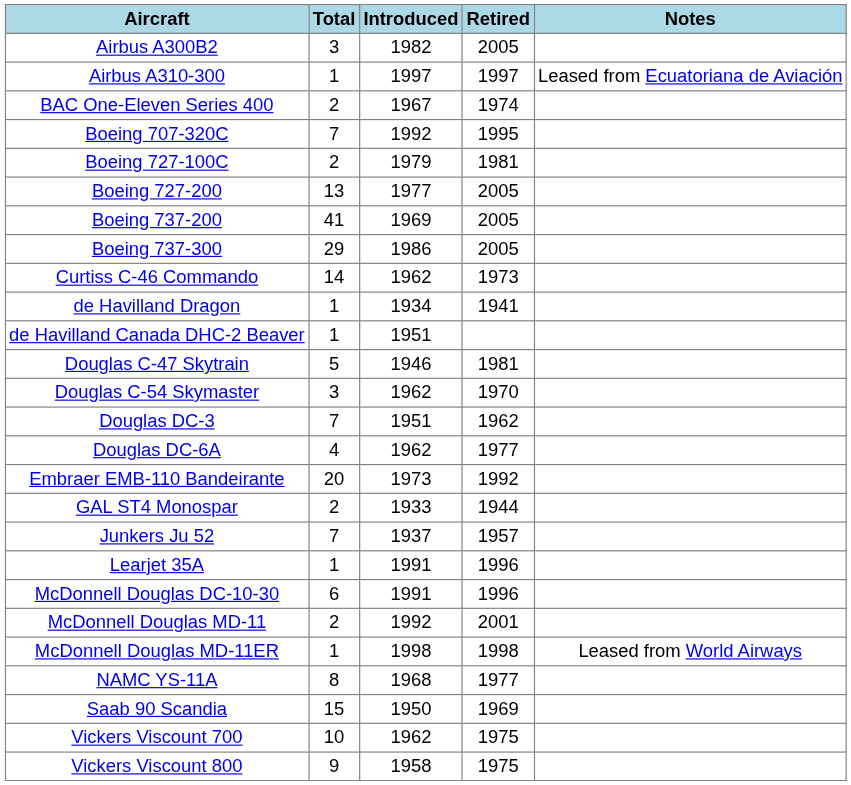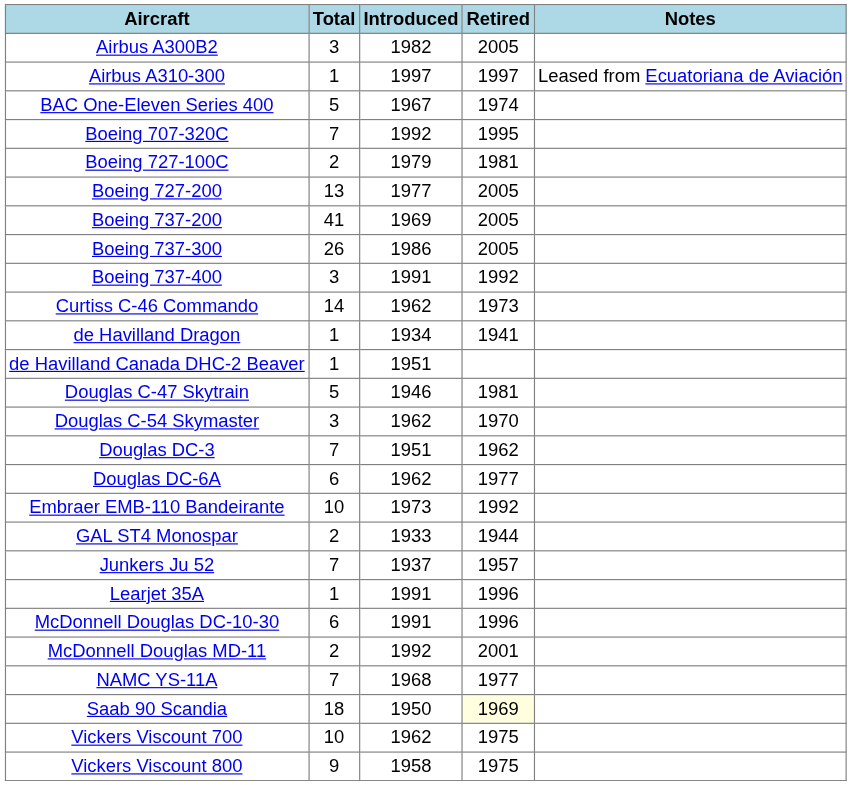 <table class="toccolours" border="1" cellpadding="3" style="border-collapse:collapse;text-align:center;margin:1em auto;">
 <tr bgcolor=lightblue>
 <th>Aircraft</th>
 <th>Total</th>
 <th>Introduced</th>
 <th>Retired</th>
 <th>Notes</th>
 </tr>
 <tr>
 <td><a href='#'>Airbus A300B2</a></td>
 <td>3</td>
 <td>1982</td>
 <td>2005</td>
 <td></td>
 </tr>
 <tr>
 <td><a href='#'>Airbus A310-300</a></td>
 <td>1</td>
 <td>1997</td>
 <td>1997</td>
 <td>Leased from <a href='#'>Ecuatoriana de Aviación</a></td>
 </tr>
 <tr>
 <td><a href='#'>BAC One-Eleven Series 400</a></td>
-<td>2</td>
+<td>5</td>
 <td>1967</td>
 <td>1974</td>
 <td></td>
 </tr>
 <tr>
 <td><a href='#'>Boeing 707-320C</a></td>
 <td>7</td>
 <td>1992</td>
 <td>1995</td>
 <td></td>
 </tr>
 <tr>
 <td><a href='#'>Boeing 727-100C</a></td>
 <td>2</td>
 <td>1979</td>
 <td>1981</td>
 <td></td>
 </tr>
 <tr>
 <td><a href='#'>Boeing 727-200</a></td>
 <td>13</td>
 <td>1977</td>
 <td>2005</td>
 <td></td>
 </tr>
 <tr>
 <td><a href='#'>Boeing 737-200</a></td>
 <td>41</td>
 <td>1969</td>
 <td>2005</td>
 <td></td>
 </tr>
 <tr>
 <td><a href='#'>Boeing 737-300</a></td>
-<td>29</td>
+<td>26</td>
 <td>1986</td>
 <td>2005</td>
+<td></td>
+</tr>
+<tr>
+<td><a href='#'>Boeing 737-400</a></td>
+<td>3</td>
+<td>1991</td>
+<td>1992</td>
 <td></td>
 </tr>
 <tr>
 <td><a href='#'>Curtiss C-46 Commando</a></td>
 <td>14</td>
 <td>1962</td>
 <td>1973</td>
 <td></td>
 </tr>
 <tr>
 <td><a href='#'>de Havilland Dragon</a></td>
 <td>1</td>
 <td>1934</td>
 <td>1941</td>
 <td></td>
 </tr>
 <tr>
 <td><a href='#'>de Havilland Canada DHC-2 Beaver</a></td>
 <td>1</td>
 <td>1951</td>
 <td></td>
 <td></td>
 </tr>
 <tr>
 <td><a href='#'>Douglas C-47 Skytrain</a></td>
 <td>5</td>
 <td>1946</td>
 <td>1981</td>
 <td></td>
 </tr>
 <tr>
 <td><a href='#'>Douglas C-54 Skymaster</a></td>
 <td>3</td>
 <td>1962</td>
 <td>1970</td>
 <td></td>
 </tr>
 <tr>
 <td><a href='#'>Douglas DC-3</a></td>
 <td>7</td>
 <td>1951</td>
 <td>1962</td>
 <td></td>
 </tr>
 <tr>
 <td><a href='#'>Douglas DC-6A</a></td>
-<td>4</td>
+<td>6</td>
 <td>1962</td>
 <td>1977</td>
 <td></td>
 </tr>
 <tr>
 <td><a href='#'>Embraer EMB-110 Bandeirante</a></td>
-<td>20</td>
+<td>10</td>
 <td>1973</td>
 <td>1992</td>
 <td></td>
 </tr>
 <tr>
 <td><a href='#'>GAL ST4 Monospar</a></td>
 <td>2</td>
 <td>1933</td>
 <td>1944</td>
 <td></td>
 </tr>
 <tr>
 <td><a href='#'>Junkers Ju 52</a></td>
 <td>7</td>
 <td>1937</td>
 <td>1957</td>
 <td></td>
 </tr>
 <tr>
 <td><a href='#'>Learjet 35A</a></td>
 <td>1</td>
 <td>1991</td>
 <td>1996</td>
 <td></td>
 </tr>
 <tr>
 <td><a href='#'>McDonnell Douglas DC-10-30</a></td>
 <td>6</td>
 <td>1991</td>
 <td>1996</td>
 <td></td>
 </tr>
 <tr>
 <td><a href='#'>McDonnell Douglas MD-11</a></td>
 <td>2</td>
 <td>1992</td>
 <td>2001</td>
 <td></td>
 </tr>
 <tr>
-<td><a href='#'>McDonnell Douglas MD-11ER</a></td>
-<td>1</td>
-<td>1998</td>
-<td>1998</td>
-<td>Leased from <a href='#'>World Airways</a></td>
-</tr>
-<tr>
 <td><a href='#'>NAMC YS-11A</a></td>
-<td>8</td>
+<td>7</td>
 <td>1968</td>
 <td>1977</td>
 <td></td>
 </tr>
 <tr>
 <td><a href='#'>Saab 90 Scandia</a></td>
-<td>15</td>
+<td>18</td>
 <td>1950</td>
-<td>1969</td>
+<td style="background: lightyellow;">1969</td>
 <td></td>
 </tr>
 <tr>
 <td><a href='#'>Vickers Viscount 700</a></td>
 <td>10</td>
 <td>1962</td>
 <td>1975</td>
 <td></td>
 </tr>
 <tr>
 <td><a href='#'>Vickers Viscount 800</a></td>
 <td>9</td>
 <td>1958</td>
 <td>1975</td>
 <td></td>
 </tr>
 <tr>
 </tr>
 </table>
